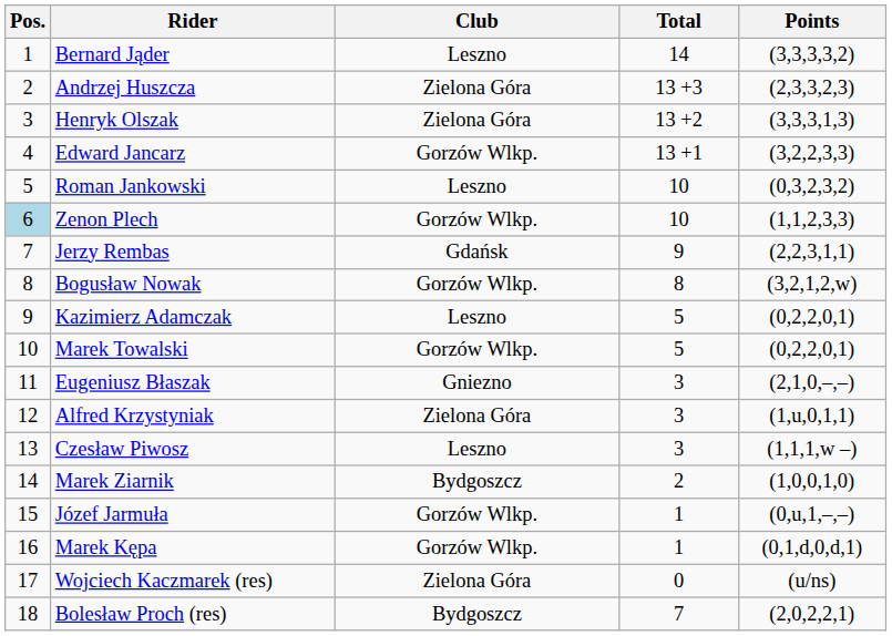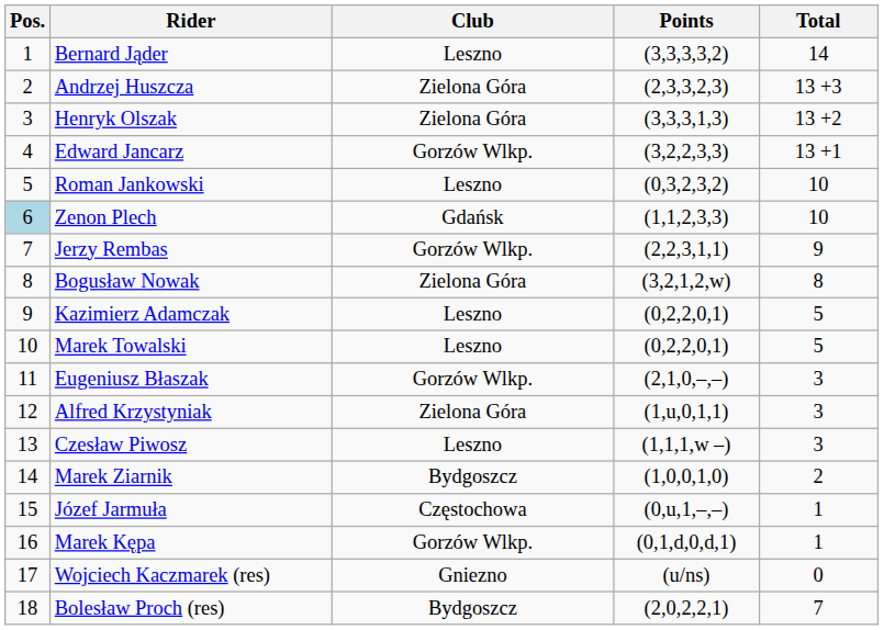 <table class=wikitable style="font-size:93%;">
 <tr>
 <th width=25px>Pos.</th>
 <th width=200px>Rider</th>
 <th width=200px>Club</th>
+<th width=100px>Points</th>
 <th width=80px>Total</th>
-<th width=100px>Points</th>
 </tr>
 <tr align=center>
 <td>1</td>
 <td align=left><a href='#'>Bernard Jąder</a></td>
 <td>Leszno</td>
+<td>(3,3,3,3,2)</td>
 <td>14</td>
-<td>(3,3,3,3,2)</td>
 </tr>
 <tr align=center>
 <td>2</td>
 <td align=left><a href='#'>Andrzej Huszcza</a></td>
 <td>Zielona Góra</td>
+<td>(2,3,3,2,3)</td>
 <td>13 +3</td>
-<td>(2,3,3,2,3)</td>
 </tr>
 <tr align=center>
 <td>3</td>
 <td align=left><a href='#'>Henryk Olszak</a></td>
 <td>Zielona Góra</td>
+<td>(3,3,3,1,3)</td>
 <td>13 +2</td>
-<td>(3,3,3,1,3)</td>
 </tr>
 <tr align=center>
 <td>4</td>
 <td align=left><a href='#'>Edward Jancarz</a></td>
 <td>Gorzów Wlkp.</td>
+<td>(3,2,2,3,3)</td>
 <td>13 +1</td>
-<td>(3,2,2,3,3)</td>
 </tr>
 <tr align=center>
 <td>5</td>
 <td align=left><a href='#'>Roman Jankowski</a></td>
 <td>Leszno</td>
+<td>(0,3,2,3,2)</td>
 <td>10</td>
-<td>(0,3,2,3,2)</td>
 </tr>
 <tr align=center>
 <td style="background: lightblue;">6</td>
 <td align=left><a href='#'>Zenon Plech</a></td>
-<td>Gorzów Wlkp.</td>
+<td>Gdańsk</td>
+<td>(1,1,2,3,3)</td>
 <td>10</td>
-<td>(1,1,2,3,3)</td>
 </tr>
 <tr align=center>
 <td>7</td>
 <td align=left><a href='#'>Jerzy Rembas</a></td>
-<td>Gdańsk</td>
+<td>Gorzów Wlkp.</td>
+<td>(2,2,3,1,1)</td>
 <td>9</td>
-<td>(2,2,3,1,1)</td>
 </tr>
 <tr align=center>
 <td>8</td>
 <td align=left><a href='#'>Bogusław Nowak</a></td>
-<td>Gorzów Wlkp.</td>
+<td>Zielona Góra</td>
+<td>(3,2,1,2,w)</td>
 <td>8</td>
-<td>(3,2,1,2,w)</td>
 </tr>
 <tr align=center>
 <td>9</td>
 <td align=left><a href='#'>Kazimierz Adamczak</a></td>
 <td>Leszno</td>
+<td>(0,2,2,0,1)</td>
 <td>5</td>
-<td>(0,2,2,0,1)</td>
 </tr>
 <tr align=center>
 <td>10</td>
 <td align=left><a href='#'>Marek Towalski</a></td>
-<td>Gorzów Wlkp.</td>
+<td>Leszno</td>
+<td>(0,2,2,0,1)</td>
 <td>5</td>
-<td>(0,2,2,0,1)</td>
 </tr>
 <tr align=center>
 <td>11</td>
 <td align=left><a href='#'>Eugeniusz Błaszak</a></td>
-<td>Gniezno</td>
+<td>Gorzów Wlkp.</td>
+<td>(2,1,0,–,–)</td>
 <td>3</td>
-<td>(2,1,0,–,–)</td>
 </tr>
 <tr align=center>
 <td>12</td>
 <td align=left><a href='#'>Alfred Krzystyniak</a></td>
 <td>Zielona Góra</td>
+<td>(1,u,0,1,1)</td>
 <td>3</td>
-<td>(1,u,0,1,1)</td>
 </tr>
 <tr align=center>
 <td>13</td>
 <td align=left><a href='#'>Czesław Piwosz</a></td>
 <td>Leszno</td>
+<td>(1,1,1,w –)</td>
 <td>3</td>
-<td>(1,1,1,w –)</td>
 </tr>
 <tr align=center>
 <td>14</td>
 <td align=left><a href='#'>Marek Ziarnik</a></td>
 <td>Bydgoszcz</td>
+<td>(1,0,0,1,0)</td>
 <td>2</td>
-<td>(1,0,0,1,0)</td>
 </tr>
 <tr align=center>
 <td>15</td>
 <td align=left><a href='#'>Józef Jarmuła</a></td>
-<td>Gorzów Wlkp.</td>
+<td>Częstochowa</td>
+<td>(0,u,1,–,–)</td>
 <td>1</td>
-<td>(0,u,1,–,–)</td>
 </tr>
 <tr align=center>
 <td>16</td>
 <td align=left><a href='#'>Marek Kępa</a></td>
 <td>Gorzów Wlkp.</td>
+<td>(0,1,d,0,d,1)</td>
 <td>1</td>
-<td>(0,1,d,0,d,1)</td>
 </tr>
 <tr align=center>
 <td>17</td>
 <td align=left><a href='#'>Wojciech Kaczmarek</a> (res)</td>
-<td>Zielona Góra</td>
+<td>Gniezno</td>
+<td>(u/ns)</td>
 <td>0</td>
-<td>(u/ns)</td>
 </tr>
 <tr align=center>
 <td>18</td>
 <td align=left><a href='#'>Bolesław Proch</a>	(res)</td>
 <td>Bydgoszcz</td>
+<td>(2,0,2,2,1)</td>
 <td>7</td>
-<td>(2,0,2,2,1)</td>
 </tr>
 </table>
